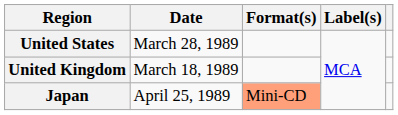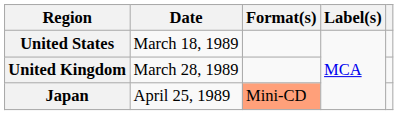 <table class="wikitable plainrowheaders">
 <tr>
 <th scope="col">Region</th>
 <th scope="col">Date</th>
 <th scope="col">Format(s)</th>
 <th scope="col">Label(s)</th>
 <th scope="col"></th>
 </tr>
 <tr>
 <th scope="row">United States</th>
-<td>March 28, 1989</td>
+<td>March 18, 1989</td>
 <td></td>
 <td rowspan="3"><a href='#'>MCA</a></td>
 <td></td>
 </tr>
 <tr>
 <th scope="row">United Kingdom</th>
-<td>March 18, 1989</td>
+<td>March 28, 1989</td>
 <td></td>
 <td></td>
 </tr>
 <tr>
 <th scope="row">Japan</th>
 <td>April 25, 1989</td>
 <td style="background: lightsalmon;">Mini-CD</td>
 <td></td>
 </tr>
 </table>
